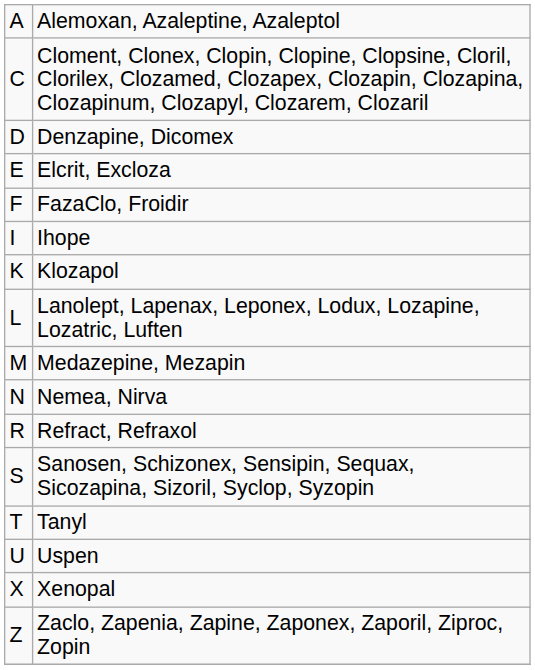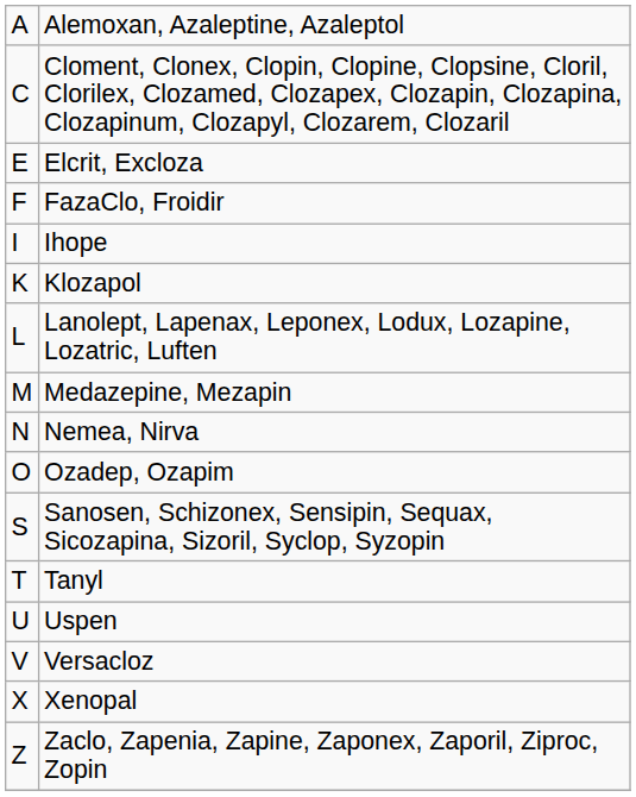 <table class= "wikitable mw-collapsible mw-collapsed" style="width:25%">
 <tr>
 <td>A</td>
 <td>Alemoxan, Azaleptine, Azaleptol</td>
 </tr>
 <tr>
 <td>C</td>
 <td>Cloment, Clonex, Clopin, Clopine, Clopsine, Cloril, Clorilex, Clozamed, Clozapex, Clozapin, Clozapina, Clozapinum, Clozapyl, Clozarem, Clozaril</td>
-</tr>
-<tr>
-<td>D</td>
-<td>Denzapine, Dicomex</td>
 </tr>
 <tr>
 <td>E</td>
 <td>Elcrit, Excloza</td>
 </tr>
 <tr>
 <td>F</td>
 <td>FazaClo, Froidir</td>
 </tr>
 <tr>
 <td>I</td>
 <td>Ihope</td>
 </tr>
 <tr>
 <td>K</td>
 <td>Klozapol</td>
 </tr>
 <tr>
 <td>L</td>
 <td>Lanolept, Lapenax, Leponex, Lodux, Lozapine, Lozatric, Luften</td>
 </tr>
 <tr>
 <td>M</td>
 <td>Medazepine, Mezapin</td>
 </tr>
 <tr>
 <td>N</td>
 <td>Nemea, Nirva</td>
 </tr>
 <tr>
-<td>R</td>
-<td>Refract, Refraxol</td>
+<td>O</td>
+<td>Ozadep, Ozapim</td>
 </tr>
 <tr>
 <td>S</td>
 <td>Sanosen, Schizonex, Sensipin, Sequax, Sicozapina, Sizoril, Syclop, Syzopin</td>
 </tr>
 <tr>
 <td>T</td>
 <td>Tanyl</td>
 </tr>
 <tr>
 <td>U</td>
 <td>Uspen</td>
 </tr>
 <tr>
+<td>V</td>
+<td>Versacloz</td>
+</tr>
+<tr>
 <td>X</td>
 <td>Xenopal</td>
 </tr>
 <tr>
 <td>Z</td>
 <td>Zaclo, Zapenia, Zapine, Zaponex, Zaporil, Ziproc, Zopin</td>
 </tr>
 <tr>
 </tr>
 </table>
